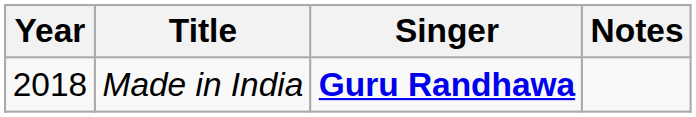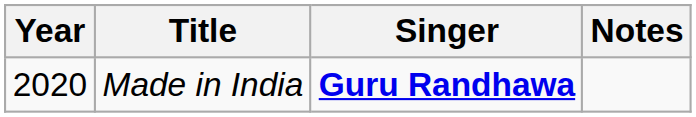 <table class="wikitable">
 <tr>
 <th>Year</th>
 <th>Title</th>
 <th>Singer</th>
 <th>Notes</th>
 </tr>
 <tr>
-<td>2018</td>
+<td>2020</td>
 <td><em>Made in India</em></td>
 <td><strong><a href='#'>Guru Randhawa</a></strong></td>
 <td></td>
 </tr>
 </table>
